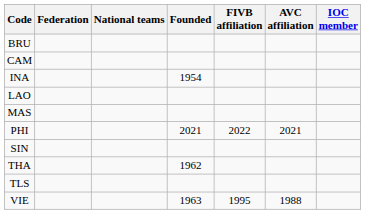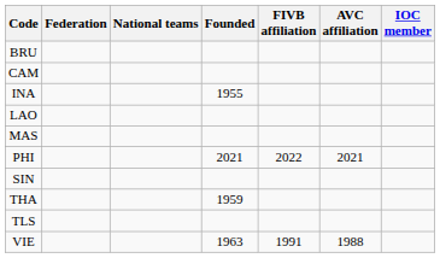 <table class="wikitable sortable" style="text-align:center">
 <tr>
 <th>Code</th>
 <th>Federation</th>
 <th class="unsortable">National teams</th>
 <th>Founded</th>
 <th>FIVB<br>affiliation</th>
 <th>AVC<br>affiliation</th>
 <th><a href='#'>IOC</a><br><a href='#'>member</a></th>
 </tr>
 <tr>
 <td>BRU</td>
 <td style="text-align:left"></td>
 <td></td>
 <td></td>
 <td></td>
 <td></td>
 <td></td>
 </tr>
 <tr>
 <td>CAM</td>
 <td style="text-align:left"></td>
 <td></td>
 <td></td>
 <td></td>
 <td></td>
 <td></td>
 </tr>
 <tr>
 <td>INA</td>
 <td style="text-align:left"></td>
 <td></td>
-<td>1954</td>
+<td>1955</td>
 <td></td>
 <td></td>
 <td></td>
 </tr>
 <tr>
 <td>LAO</td>
 <td style="text-align:left"></td>
 <td></td>
 <td></td>
 <td></td>
 <td></td>
 <td></td>
 </tr>
 <tr>
 <td>MAS</td>
 <td style="text-align:left"></td>
 <td></td>
 <td></td>
 <td></td>
 <td></td>
 <td></td>
 </tr>
 <tr>
 <td>PHI</td>
 <td style="text-align:left"></td>
 <td></td>
 <td>2021</td>
 <td>2022</td>
 <td>2021</td>
 <td></td>
 </tr>
 <tr>
 <td>SIN</td>
 <td style="text-align:left"></td>
 <td></td>
 <td></td>
 <td></td>
 <td></td>
 <td></td>
 </tr>
 <tr>
 <td>THA</td>
 <td style="text-align:left"></td>
 <td></td>
-<td>1962</td>
+<td>1959</td>
 <td></td>
 <td></td>
 <td></td>
 </tr>
 <tr>
 <td>TLS</td>
 <td style="text-align:left"></td>
 <td></td>
 <td></td>
 <td></td>
 <td></td>
 <td></td>
 </tr>
 <tr>
 <td>VIE</td>
 <td style="text-align:left"></td>
 <td></td>
 <td>1963</td>
-<td>1995</td>
+<td>1991</td>
 <td>1988</td>
 <td></td>
 </tr>
 </table>
